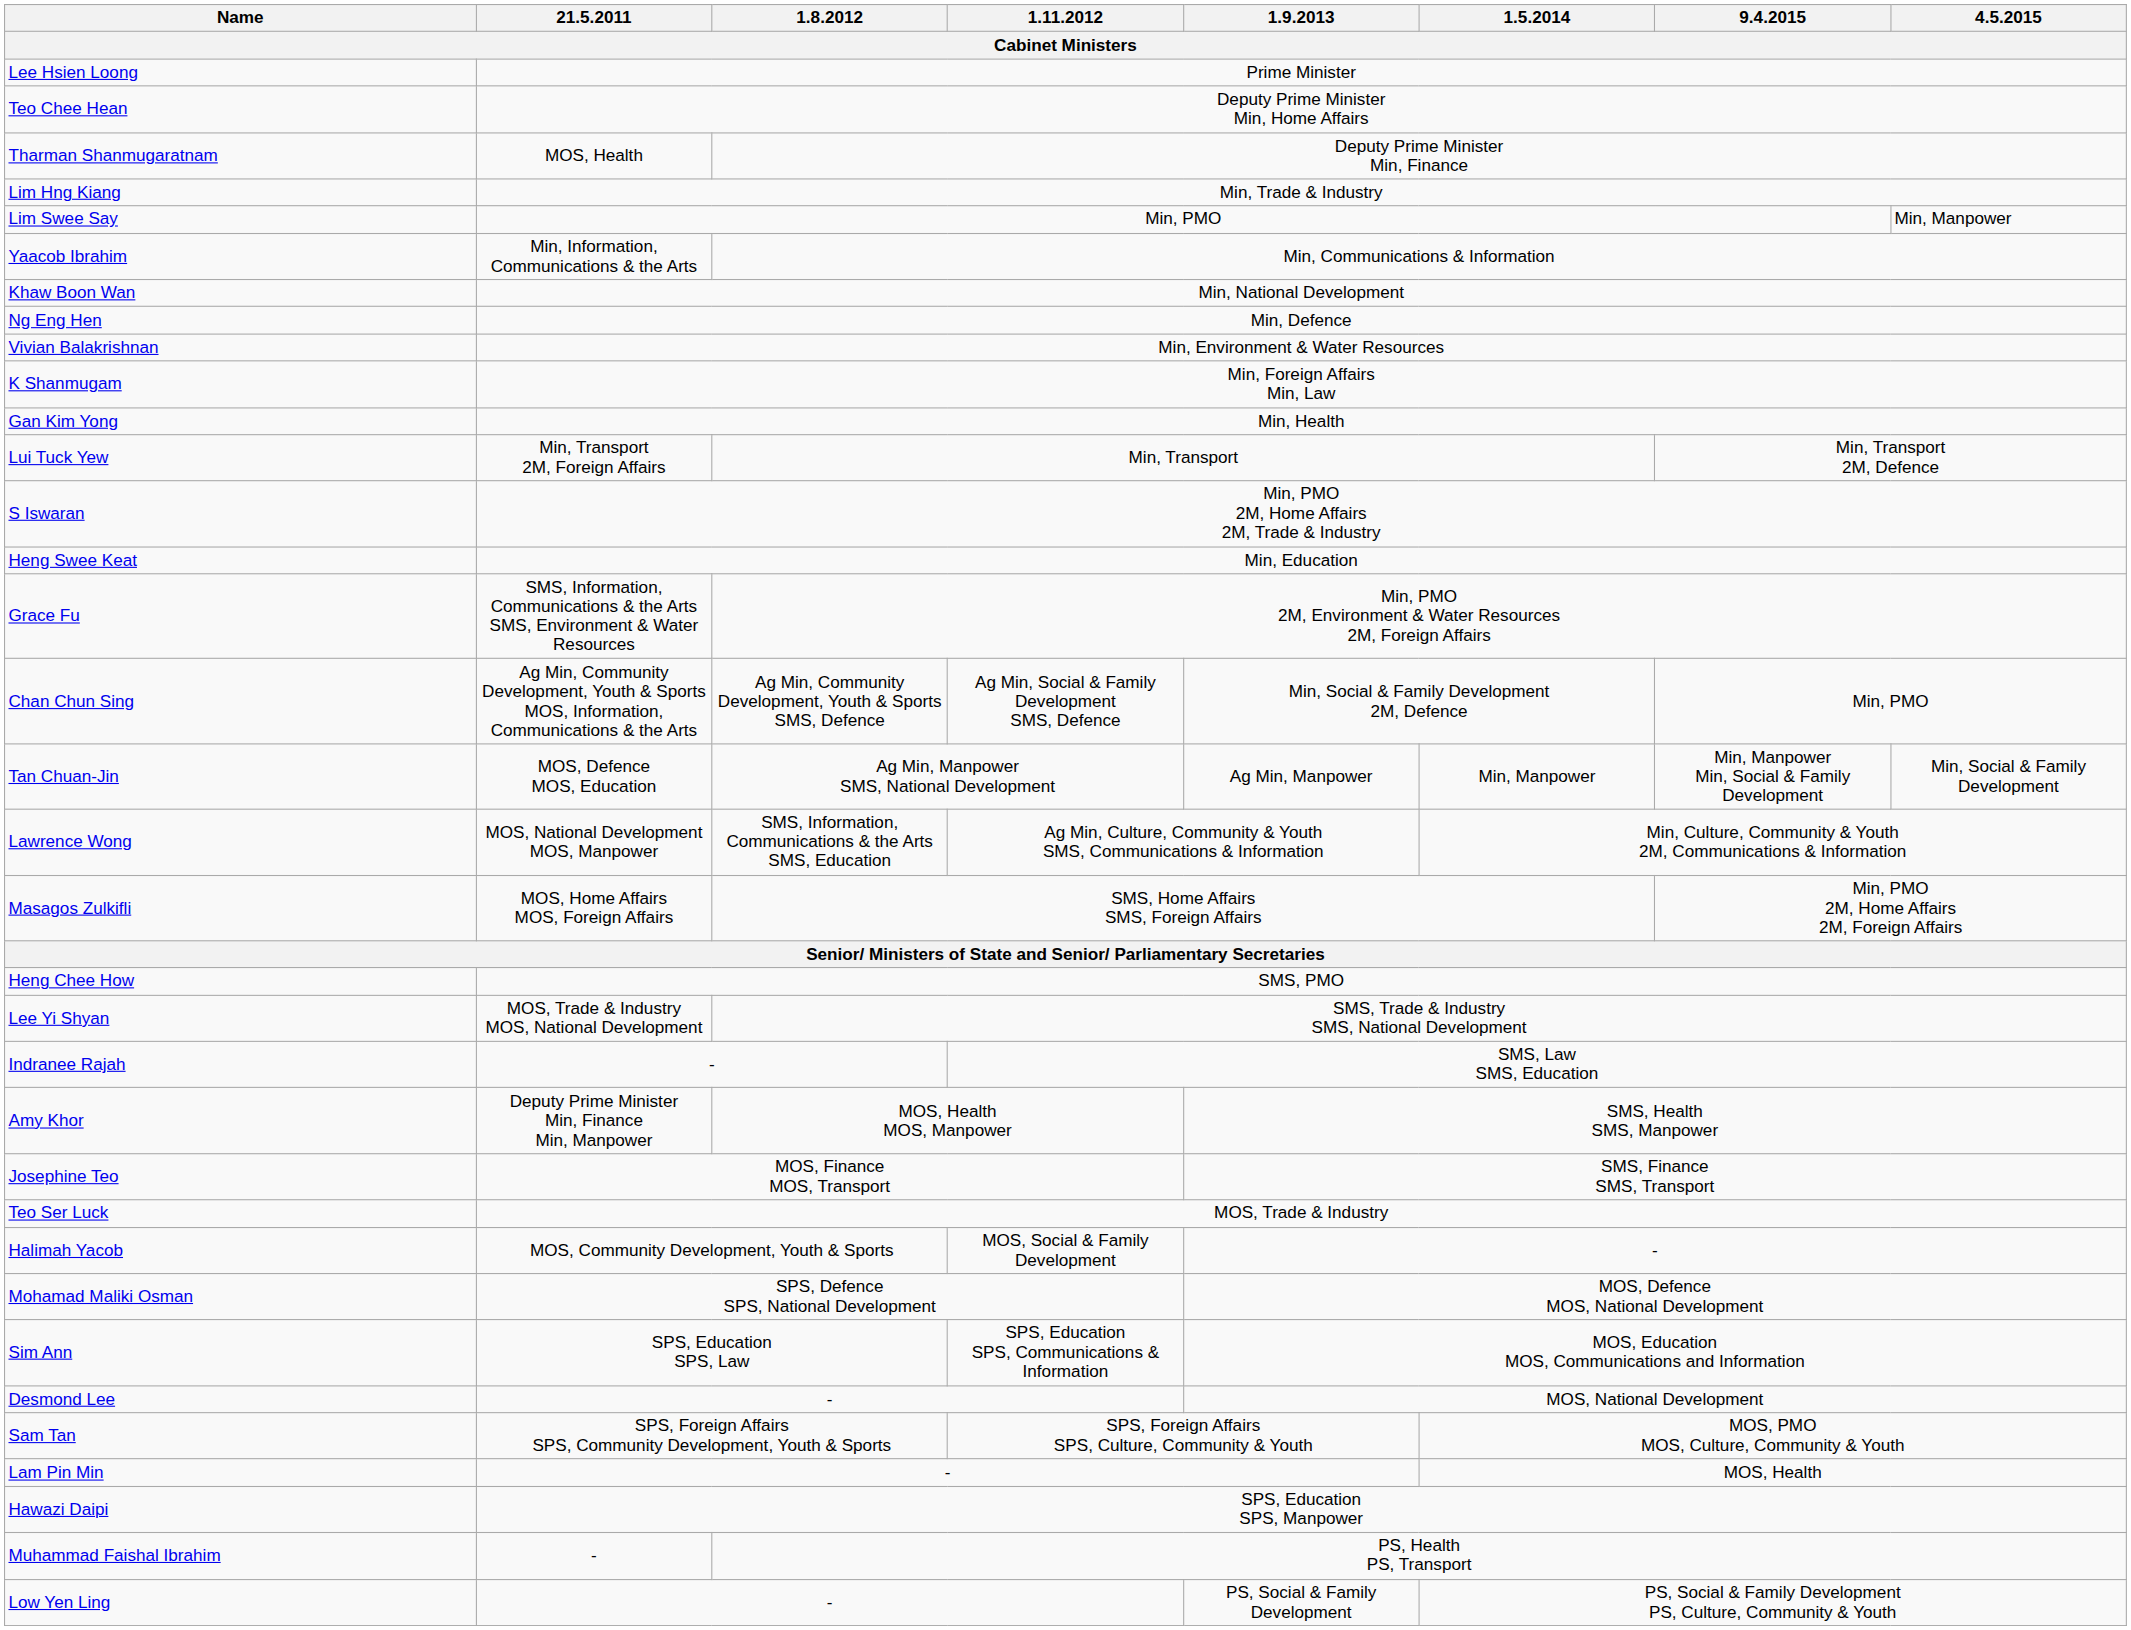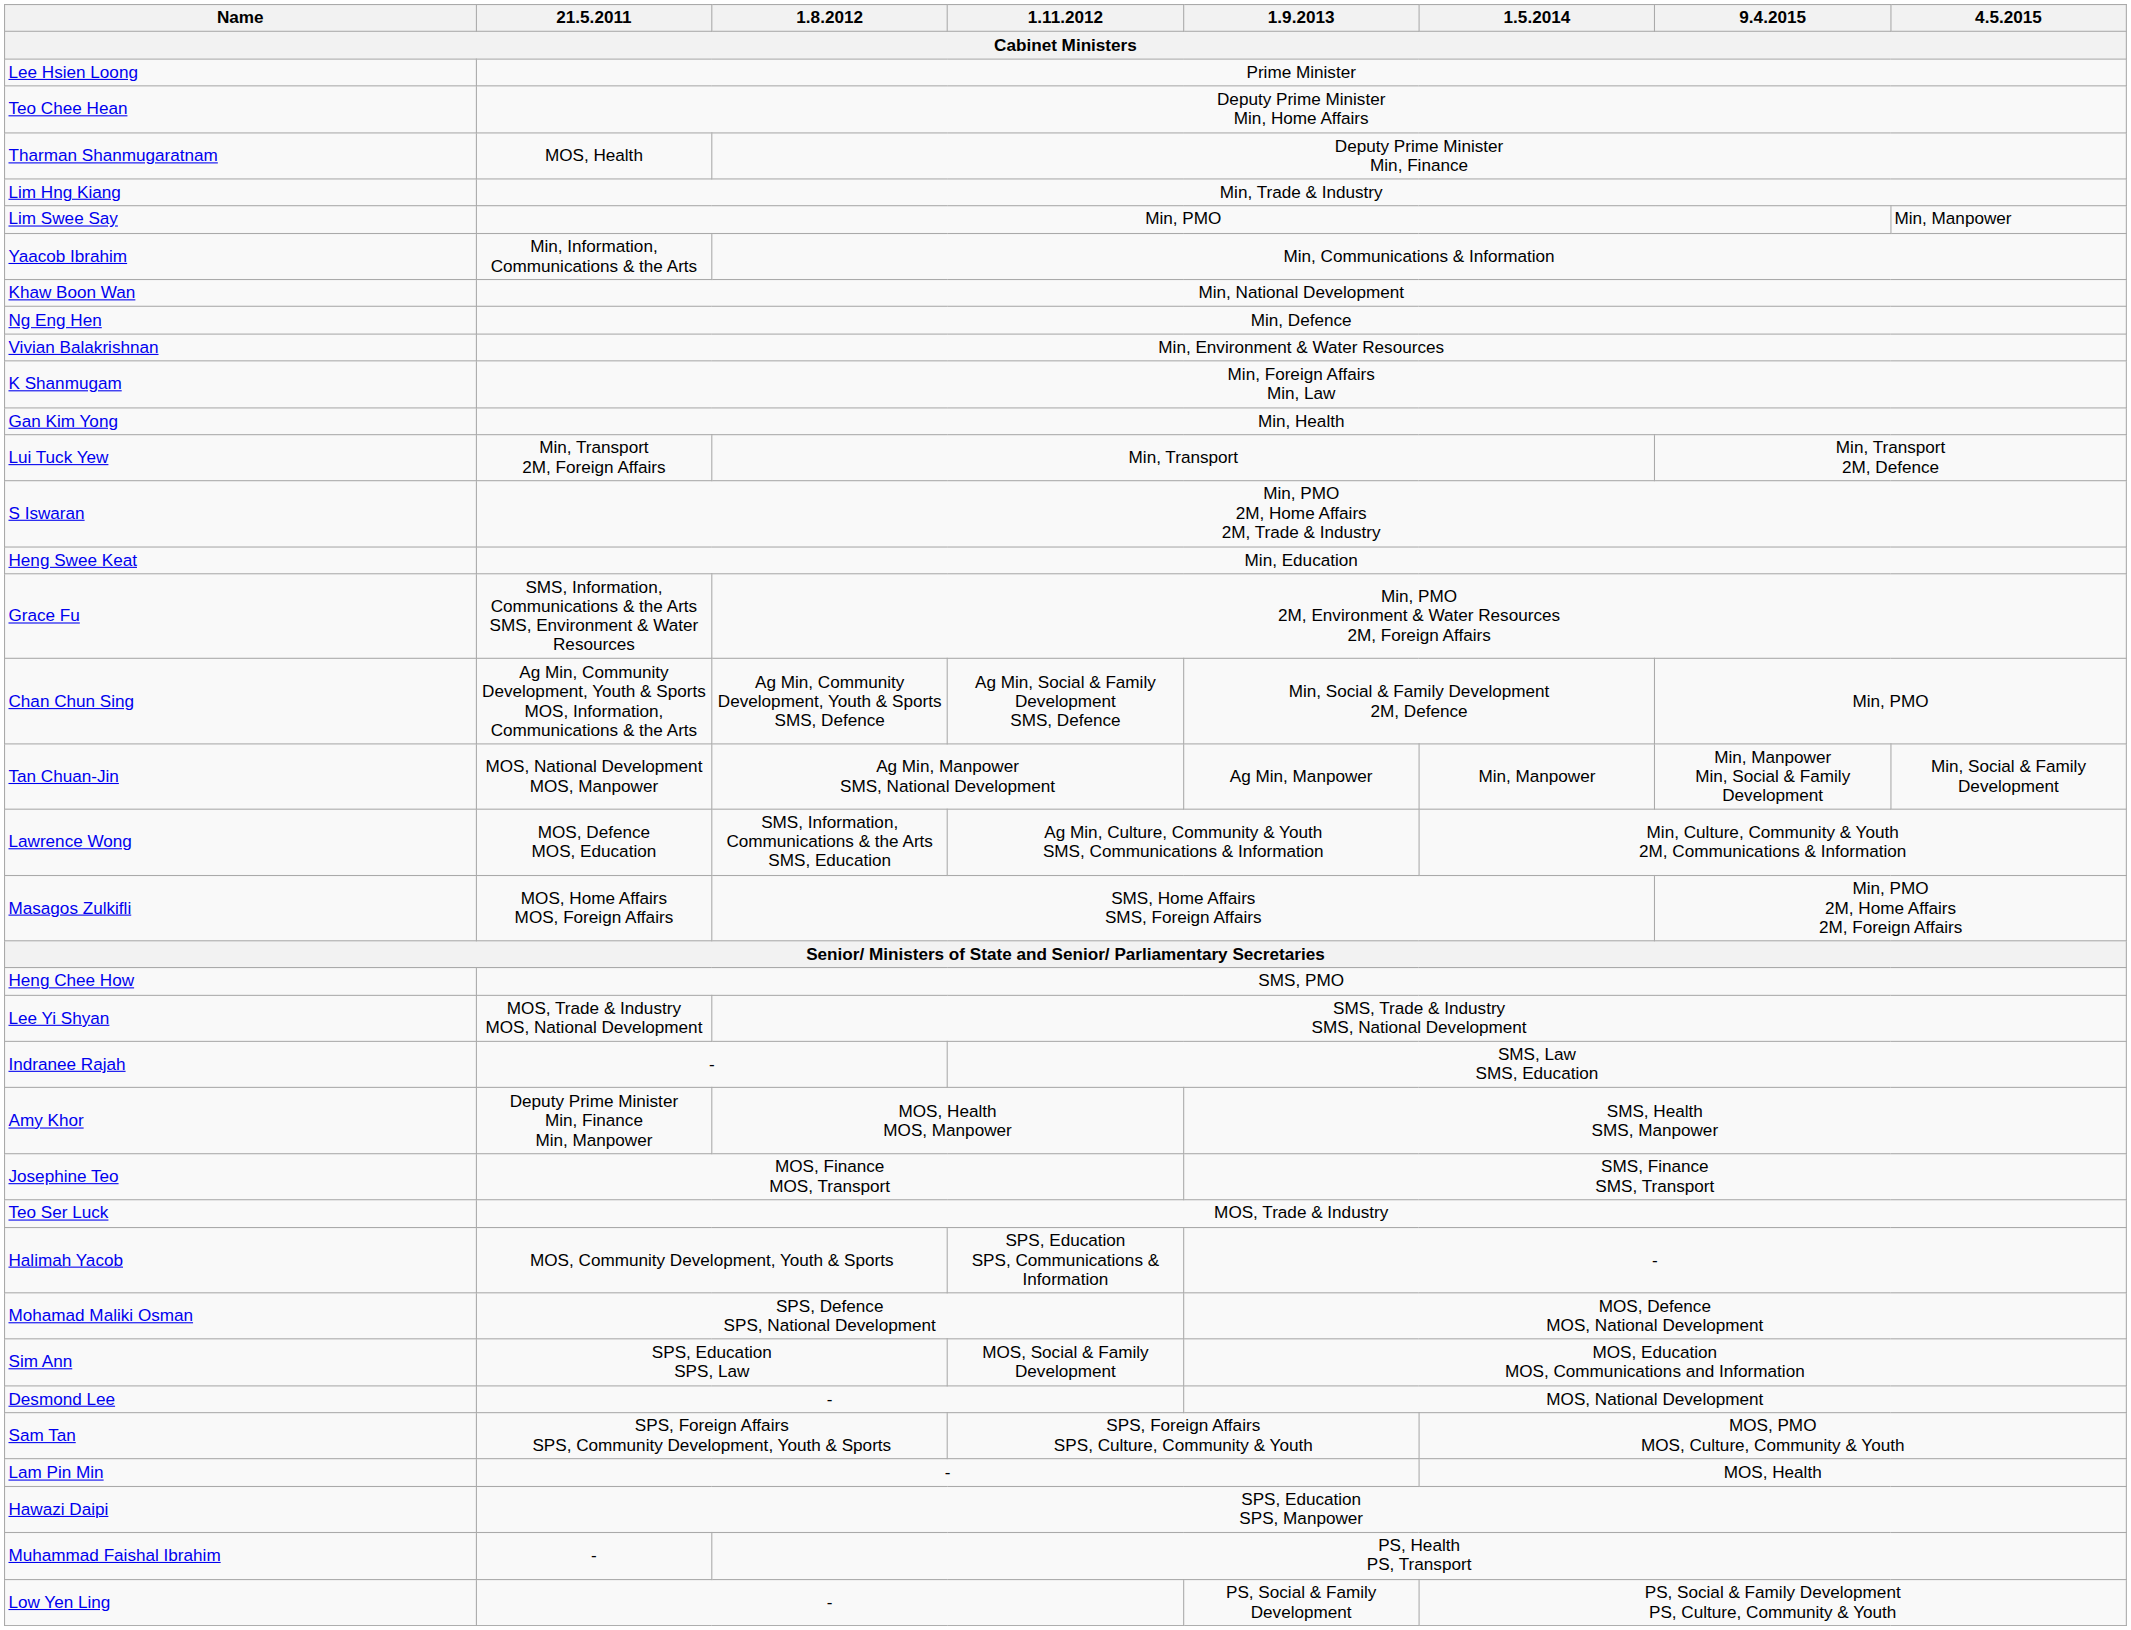 <table class="wikitable" style="width:100%">
 <tr>
 <th Width= 20%>Name</th>
 <th Width= 10%>21.5.2011</th>
 <th Width= 10%>1.8.2012</th>
 <th Width= 10%>1.11.2012</th>
 <th Width= 10%>1.9.2013</th>
 <th Width= 10%>1.5.2014</th>
 <th Width= 10%>9.4.2015</th>
 <th Width= 10%>4.5.2015</th>
 </tr>
 <tr>
 <th colspan="8">Cabinet Ministers</th>
 </tr>
 <tr>
 <td><a href='#'>Lee Hsien Loong</a></td>
 <td colspan=7 style="text-align:center;">Prime Minister</td>
 </tr>
 <tr>
 <td><a href='#'>Teo Chee Hean</a></td>
 <td colspan=7 style="text-align:center;">Deputy Prime Minister  <br>Min, Home Affairs</td>
 </tr>
 <tr>
 <td><a href='#'>Tharman Shanmugaratnam</a></td>
 <td style="text-align:center;">MOS, Health</td>
 <td colspan=6 style="text-align:center;">Deputy Prime Minister <br> Min, Finance</td>
 </tr>
 <tr>
 <td><a href='#'>Lim Hng Kiang</a></td>
 <td colspan=7 style="text-align:center;">Min, Trade & Industry</td>
 </tr>
 <tr>
 <td><a href='#'>Lim Swee Say</a></td>
 <td colspan=6 style="text-align:center;">Min, PMO</td>
 <td>Min, Manpower</td>
 </tr>
 <tr>
 <td><a href='#'>Yaacob Ibrahim</a></td>
 <td style="text-align:center;">Min, Information, Communications & the Arts</td>
 <td colspan=6 style="text-align:center;">Min, Communications & Information</td>
 </tr>
 <tr>
 <td><a href='#'>Khaw Boon Wan</a></td>
 <td colspan=7 style="text-align:center;">Min, National Development</td>
 </tr>
 <tr>
 <td><a href='#'>Ng Eng Hen</a></td>
 <td colspan=7 style="text-align:center;">Min, Defence</td>
 </tr>
 <tr>
 <td><a href='#'>Vivian Balakrishnan</a></td>
 <td colspan=7 style="text-align:center;">Min, Environment & Water Resources</td>
 </tr>
 <tr>
 <td><a href='#'>K Shanmugam</a></td>
 <td colspan=7 style="text-align:center;">Min, Foreign Affairs <br> Min, Law</td>
 </tr>
 <tr>
 <td><a href='#'>Gan Kim Yong</a></td>
 <td colspan=7 style="text-align:center;">Min, Health</td>
 </tr>
 <tr>
 <td><a href='#'>Lui Tuck Yew</a></td>
 <td style="text-align:center;">Min, Transport <br>2M, Foreign Affairs</td>
 <td colspan=4 style="text-align:center;">Min, Transport</td>
 <td colspan=2 style="text-align:center;">Min, Transport<br>2M, Defence</td>
 </tr>
 <tr>
 <td><a href='#'>S Iswaran</a></td>
 <td colspan=7 style="text-align:center;">Min, PMO<br>2M, Home Affairs<br>2M, Trade & Industry</td>
 </tr>
 <tr>
 <td><a href='#'>Heng Swee Keat</a></td>
 <td colspan=7 style="text-align:center;">Min, Education</td>
 </tr>
 <tr>
 <td><a href='#'>Grace Fu</a></td>
 <td style="text-align:center;">SMS, Information, Communications & the Arts <br>SMS, Environment & Water Resources</td>
 <td colspan=6 style="text-align:center;">Min, PMO<br>2M, Environment & Water Resources<br>2M, Foreign Affairs</td>
 </tr>
 <tr>
 <td><a href='#'>Chan Chun Sing</a></td>
 <td style="text-align:center;">Ag Min, Community Development, Youth & Sports <br>MOS, Information, Communications & the Arts</td>
 <td style="text-align:center;">Ag Min, Community Development, Youth & Sports <br>SMS, Defence</td>
 <td style="text-align:center;">Ag Min, Social & Family Development <br>SMS, Defence</td>
 <td colspan=2 style="text-align:center;">Min, Social & Family Development <br> 2M, Defence</td>
 <td colspan=2 style="text-align:center;">Min, PMO</td>
 </tr>
 <tr>
 <td><a href='#'>Tan Chuan-Jin</a></td>
-<td style="text-align:center;">MOS, Defence <br>MOS, Education</td>
+<td style="text-align:center;">MOS, National Development<br>MOS, Manpower</td>
 <td colspan=2 style="text-align:center;">Ag Min, Manpower<br> SMS, National Development</td>
 <td style="text-align:center;">Ag Min, Manpower</td>
 <td style="text-align:center;">Min, Manpower</td>
 <td style="text-align:center;">Min, Manpower <br>Min, Social & Family Development</td>
 <td style="text-align:center;">Min, Social & Family Development</td>
 </tr>
 <tr>
 <td><a href='#'>Lawrence Wong</a></td>
-<td style="text-align:center;">MOS, National Development<br>MOS, Manpower</td>
+<td style="text-align:center;">MOS, Defence <br>MOS, Education</td>
 <td style="text-align:center;">SMS, Information, Communications & the Arts <br>SMS, Education</td>
 <td colspan=2 style="text-align:center;">Ag Min, Culture, Community & Youth<br>SMS, Communications & Information</td>
 <td colspan=4 style="text-align:center;">Min, Culture, Community & Youth <br>2M, Communications & Information</td>
 </tr>
 <tr>
 <td><a href='#'>Masagos Zulkifli</a></td>
 <td style="text-align:center;">MOS, Home Affairs <br>MOS, Foreign Affairs</td>
 <td colspan=4 style="text-align:center;">SMS, Home Affairs <br> SMS, Foreign Affairs</td>
 <td colspan=2 style="text-align:center;">Min, PMO <br>2M, Home Affairs<br>2M, Foreign Affairs</td>
 </tr>
 <tr>
 <th colspan="8">Senior/ Ministers of State and Senior/ Parliamentary Secretaries</th>
 </tr>
 <tr>
 <td><a href='#'>Heng Chee How</a></td>
 <td colspan=7 style="text-align:center;">SMS, PMO</td>
 </tr>
 <tr>
 <td><a href='#'>Lee Yi Shyan</a></td>
 <td style="text-align:center;">MOS, Trade & Industry <br> MOS, National Development</td>
 <td colspan=6 style="text-align:center;">SMS, Trade & Industry <br>SMS, National Development</td>
 </tr>
 <tr>
 <td><a href='#'>Indranee Rajah</a></td>
 <td colspan=2 style="text-align:center;">-</td>
 <td colspan=5 style="text-align:center;">SMS, Law <br>SMS, Education</td>
 </tr>
 <tr>
 <td><a href='#'>Amy Khor</a></td>
 <td style="text-align:center;">Deputy Prime Minister  <br> Min, Finance <br> Min, Manpower</td>
 <td colspan=2 style="text-align:center;">MOS, Health <br>MOS, Manpower</td>
 <td colspan=4 style="text-align:center;">SMS, Health<br>SMS, Manpower</td>
 </tr>
 <tr>
 <td><a href='#'>Josephine Teo</a></td>
 <td colspan=3 style="text-align:center;">MOS, Finance<br>MOS, Transport</td>
 <td colspan=4 style="text-align:center;">SMS, Finance<br>SMS, Transport</td>
 </tr>
 <tr>
 <td><a href='#'>Teo Ser Luck</a></td>
 <td colspan=7 style="text-align:center;">MOS, Trade & Industry</td>
 </tr>
 <tr>
 <td><a href='#'>Halimah Yacob</a></td>
 <td colspan=2 style="text-align:center;">MOS, Community Development, Youth & Sports</td>
-<td colspan=1 style="text-align:center;">MOS, Social & Family Development</td>
+<td style="text-align:center;">SPS, Education<br>SPS, Communications & Information</td>
 <td colspan=4 style="text-align:center;">-</td>
 </tr>
 <tr>
 <td><a href='#'>Mohamad Maliki Osman</a></td>
 <td colspan=3 style="text-align:center;">SPS, Defence<br>SPS, National Development</td>
 <td colspan=4 style="text-align:center;">MOS, Defence <br> MOS, National Development</td>
 </tr>
 <tr>
 <td><a href='#'>Sim Ann</a></td>
 <td colspan=2 style="text-align:center;">SPS, Education<br>SPS, Law</td>
-<td style="text-align:center;">SPS, Education<br>SPS, Communications & Information</td>
+<td colspan=1 style="text-align:center;">MOS, Social & Family Development</td>
 <td colspan=4 style="text-align:center;">MOS, Education<br>MOS, Communications and Information</td>
 </tr>
 <tr>
 <td><a href='#'>Desmond Lee</a></td>
 <td colspan=3 style="text-align:center;">-</td>
 <td colspan=4 style="text-align:center;">MOS, National Development</td>
 </tr>
 <tr>
 <td><a href='#'>Sam Tan</a></td>
 <td colspan=2 style="text-align:center;">SPS, Foreign Affairs<br>SPS, Community Development, Youth & Sports</td>
 <td colspan=2 style="text-align:center;">SPS, Foreign Affairs<br>SPS, Culture, Community & Youth</td>
 <td colspan=3 style="text-align:center;">MOS, PMO<br>MOS, Culture, Community & Youth</td>
 </tr>
 <tr>
 <td><a href='#'>Lam Pin Min</a></td>
 <td colspan=4 style="text-align:center;">-</td>
 <td colspan=3 style="text-align:center;">MOS, Health</td>
 </tr>
 <tr>
 <td><a href='#'>Hawazi Daipi</a></td>
 <td colspan=7 style="text-align:center;">SPS, Education<br>SPS, Manpower</td>
 </tr>
 <tr>
 <td><a href='#'>Muhammad Faishal Ibrahim</a></td>
 <td style="text-align:center;">-</td>
 <td colspan=6 style="text-align:center;">PS, Health <br>PS, Transport</td>
 </tr>
 <tr>
 <td><a href='#'>Low Yen Ling</a></td>
 <td colspan=3 style="text-align:center;">-</td>
 <td style="text-align:center;">PS, Social & Family Development</td>
 <td colspan=3 style="text-align:center;">PS, Social & Family Development <br>PS, Culture, Community & Youth</td>
 </tr>
 </table>
